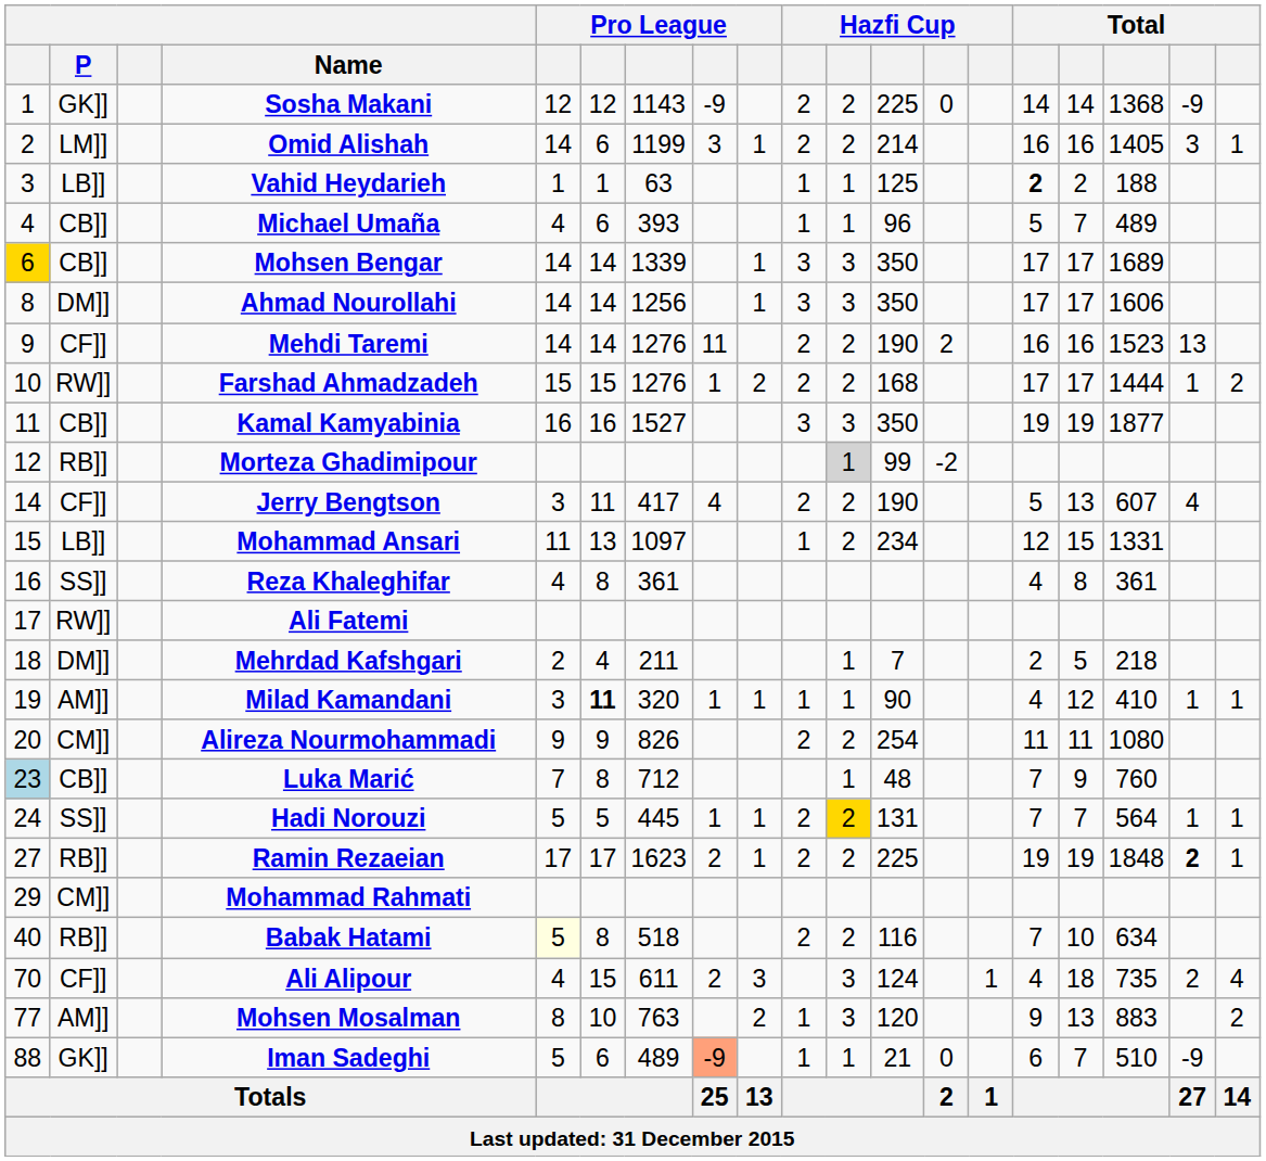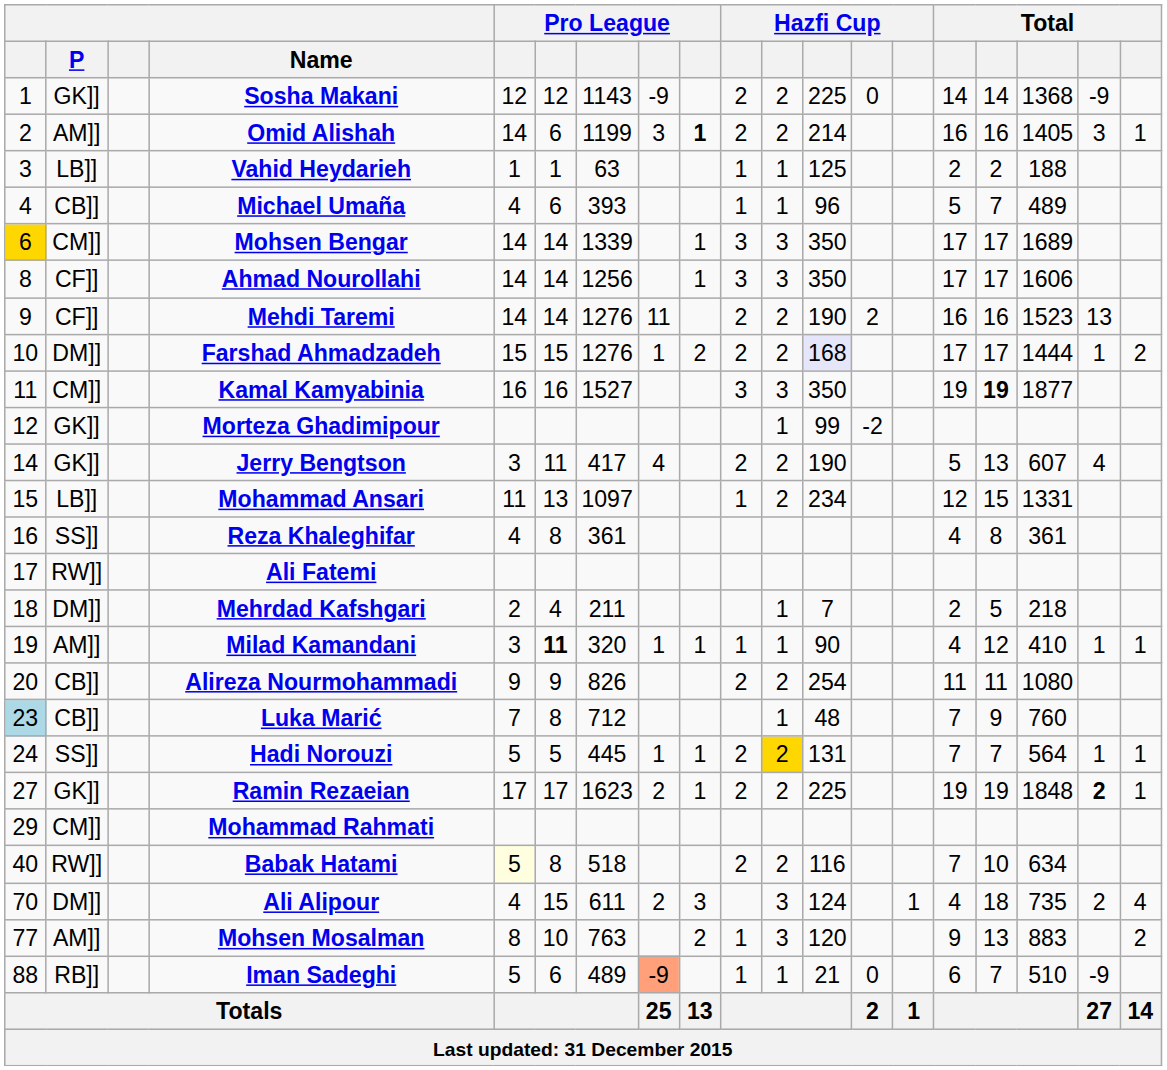 <table class="wikitable sortable" style="text-align:center; font-size:95%;">
 <tr>
 <th colspan="4"></th>
 <th colspan="5"><a href='#'>Pro League</a></th>
 <th colspan="5"><a href='#'>Hazfi Cup</a></th>
 <th colspan="5">Total</th>
 </tr>
 <tr>
 <th width=20></th>
 <th width=20><a href='#'>P</a></th>
 <th width=20></th>
 <th width=220>Name</th>
 <th width=20></th>
 <th width=20></th>
 <th width=20></th>
 <th width=20></th>
 <th width=20></th>
 <th width=20></th>
 <th width=20></th>
 <th width=20></th>
 <th width=20></th>
 <th width=20></th>
 <th width=20></th>
 <th width=20></th>
 <th width=20></th>
 <th width=20></th>
 <th width=20></th>
 </tr>
 <tr>
 <td>1</td>
 <td [[>GK]]</td>
 <td></td>
 <td><strong><a href='#'>Sosha Makani</a></strong></td>
 <td>12</td>
 <td>12</td>
 <td>1143</td>
 <td>-9</td>
 <td></td>
 <td>2</td>
 <td>2</td>
 <td>225</td>
 <td>0</td>
 <td></td>
 <td>14</td>
 <td>14</td>
 <td>1368</td>
 <td>-9</td>
 <td></td>
 </tr>
 <tr>
 <td>2</td>
-<td [[>LM]]</td>
+<td [[>AM]]</td>
 <td></td>
 <td><strong><a href='#'>Omid Alishah</a></strong></td>
 <td>14</td>
 <td>6</td>
 <td>1199</td>
 <td>3</td>
-<td>1</td>
+<td><strong>1</strong></td>
 <td>2</td>
 <td>2</td>
 <td>214</td>
 <td></td>
 <td></td>
 <td>16</td>
 <td>16</td>
 <td>1405</td>
 <td>3</td>
 <td>1</td>
 </tr>
 <tr>
 <td>3</td>
 <td [[>LB]]</td>
 <td></td>
 <td><strong><a href='#'>Vahid Heydarieh</a></strong></td>
 <td>1</td>
 <td>1</td>
 <td>63</td>
 <td></td>
 <td></td>
 <td>1</td>
 <td>1</td>
 <td>125</td>
 <td></td>
 <td></td>
-<td><strong>2</strong></td>
+<td>2</td>
 <td>2</td>
 <td>188</td>
 <td></td>
 <td></td>
 </tr>
 <tr>
 <td>4</td>
 <td [[>CB]]</td>
 <td></td>
 <td><strong><a href='#'>Michael Umaña</a></strong></td>
 <td>4</td>
 <td>6</td>
 <td>393</td>
 <td></td>
 <td></td>
 <td>1</td>
 <td>1</td>
 <td>96</td>
 <td></td>
 <td></td>
 <td>5</td>
 <td>7</td>
 <td>489</td>
 <td></td>
 <td></td>
 </tr>
 <tr>
 <td style="background: gold;">6</td>
-<td [[>CB]]</td>
+<td [[>CM]]</td>
 <td></td>
 <td><strong><a href='#'>Mohsen Bengar</a></strong></td>
 <td>14</td>
 <td>14</td>
 <td>1339</td>
 <td></td>
 <td>1</td>
 <td>3</td>
 <td>3</td>
 <td>350</td>
 <td></td>
 <td></td>
 <td>17</td>
 <td>17</td>
 <td>1689</td>
 <td></td>
 <td></td>
 </tr>
 <tr>
 <td>8</td>
-<td [[>DM]]</td>
+<td [[>CF]]</td>
 <td></td>
 <td><strong><a href='#'>Ahmad Nourollahi</a></strong></td>
 <td>14</td>
 <td>14</td>
 <td>1256</td>
 <td></td>
 <td>1</td>
 <td>3</td>
 <td>3</td>
 <td>350</td>
 <td></td>
 <td></td>
 <td>17</td>
 <td>17</td>
 <td>1606</td>
 <td></td>
 <td></td>
 </tr>
 <tr>
 <td>9</td>
 <td [[>CF]]</td>
 <td></td>
 <td><strong><a href='#'>Mehdi Taremi</a></strong></td>
 <td>14</td>
 <td>14</td>
 <td>1276</td>
 <td>11</td>
 <td></td>
 <td>2</td>
 <td>2</td>
 <td>190</td>
 <td>2</td>
 <td></td>
 <td>16</td>
 <td>16</td>
 <td>1523</td>
 <td>13</td>
 <td></td>
 </tr>
 <tr>
 <td>10</td>
-<td [[>RW]]</td>
+<td [[>DM]]</td>
 <td></td>
 <td><strong><a href='#'>Farshad Ahmadzadeh</a></strong></td>
 <td>15</td>
 <td>15</td>
 <td>1276</td>
 <td>1</td>
 <td>2</td>
 <td>2</td>
 <td>2</td>
-<td>168</td>
+<td style="background: lavender;">168</td>
 <td></td>
 <td></td>
 <td>17</td>
 <td>17</td>
 <td>1444</td>
 <td>1</td>
 <td>2</td>
 </tr>
 <tr>
 <td>11</td>
-<td [[>CB]]</td>
+<td [[>CM]]</td>
 <td></td>
 <td><strong><a href='#'>Kamal Kamyabinia</a></strong></td>
 <td>16</td>
 <td>16</td>
 <td>1527</td>
 <td></td>
 <td></td>
 <td>3</td>
 <td>3</td>
 <td>350</td>
 <td></td>
 <td></td>
 <td>19</td>
-<td>19</td>
+<td><strong>19</strong></td>
 <td>1877</td>
 <td></td>
 <td></td>
 </tr>
 <tr>
 <td>12</td>
-<td [[>RB]]</td>
+<td [[>GK]]</td>
 <td></td>
 <td><strong><a href='#'>Morteza Ghadimipour</a></strong></td>
 <td></td>
 <td></td>
 <td></td>
 <td></td>
 <td></td>
 <td></td>
-<td style="background: lightgrey;">1</td>
+<td>1</td>
 <td>99</td>
 <td>-2</td>
 <td></td>
 <td></td>
 <td></td>
 <td></td>
 <td></td>
 <td></td>
 </tr>
 <tr>
 <td>14</td>
-<td [[>CF]]</td>
+<td [[>GK]]</td>
 <td></td>
 <td><strong><a href='#'>Jerry Bengtson</a></strong></td>
 <td>3</td>
 <td>11</td>
 <td>417</td>
 <td>4</td>
 <td></td>
 <td>2</td>
 <td>2</td>
 <td>190</td>
 <td></td>
 <td></td>
 <td>5</td>
 <td>13</td>
 <td>607</td>
 <td>4</td>
 <td></td>
 </tr>
 <tr>
 <td>15</td>
 <td [[>LB]]</td>
 <td></td>
 <td><strong><a href='#'>Mohammad Ansari</a></strong></td>
 <td>11</td>
 <td>13</td>
 <td>1097</td>
 <td></td>
 <td></td>
 <td>1</td>
 <td>2</td>
 <td>234</td>
 <td></td>
 <td></td>
 <td>12</td>
 <td>15</td>
 <td>1331</td>
 <td></td>
 <td></td>
 </tr>
 <tr>
 <td>16</td>
 <td [[>SS]]</td>
 <td></td>
 <td><strong><a href='#'>Reza Khaleghifar</a></strong></td>
 <td>4</td>
 <td>8</td>
 <td>361</td>
 <td></td>
 <td></td>
 <td></td>
 <td></td>
 <td></td>
 <td></td>
 <td></td>
 <td>4</td>
 <td>8</td>
 <td>361</td>
 <td></td>
 <td></td>
 </tr>
 <tr>
 <td>17</td>
 <td [[>RW]]</td>
 <td></td>
 <td><strong><a href='#'>Ali Fatemi</a></strong></td>
 <td></td>
 <td></td>
 <td></td>
 <td></td>
 <td></td>
 <td></td>
 <td></td>
 <td></td>
 <td></td>
 <td></td>
 <td></td>
 <td></td>
 <td></td>
 <td></td>
 <td></td>
 </tr>
 <tr>
 <td>18</td>
 <td [[>DM]]</td>
 <td></td>
 <td><strong><a href='#'>Mehrdad Kafshgari</a></strong></td>
 <td>2</td>
 <td>4</td>
 <td>211</td>
 <td></td>
 <td></td>
 <td></td>
 <td>1</td>
 <td>7</td>
 <td></td>
 <td></td>
 <td>2</td>
 <td>5</td>
 <td>218</td>
 <td></td>
 <td></td>
 </tr>
 <tr>
 <td>19</td>
 <td [[>AM]]</td>
 <td></td>
 <td><strong><a href='#'>Milad Kamandani</a></strong></td>
 <td>3</td>
 <td><strong>11</strong></td>
 <td>320</td>
 <td>1</td>
 <td>1</td>
 <td>1</td>
 <td>1</td>
 <td>90</td>
 <td></td>
 <td></td>
 <td>4</td>
 <td>12</td>
 <td>410</td>
 <td>1</td>
 <td>1</td>
 </tr>
 <tr>
 <td>20</td>
-<td [[>CM]]</td>
+<td [[>CB]]</td>
 <td></td>
 <td><strong><a href='#'>Alireza Nourmohammadi</a></strong></td>
 <td>9</td>
 <td>9</td>
 <td>826</td>
 <td></td>
 <td></td>
 <td>2</td>
 <td>2</td>
 <td>254</td>
 <td></td>
 <td></td>
 <td>11</td>
 <td>11</td>
 <td>1080</td>
 <td></td>
 <td></td>
 </tr>
 <tr>
 <td style="background: lightblue;">23</td>
 <td [[>CB]]</td>
 <td></td>
 <td><strong><a href='#'>Luka Marić</a></strong></td>
 <td>7</td>
 <td>8</td>
 <td>712</td>
 <td></td>
 <td></td>
 <td></td>
 <td>1</td>
 <td>48</td>
 <td></td>
 <td></td>
 <td>7</td>
 <td>9</td>
 <td>760</td>
 <td></td>
 <td></td>
 </tr>
 <tr>
 <td>24</td>
 <td [[>SS]]</td>
 <td></td>
 <td><strong><a href='#'>Hadi Norouzi</a></strong></td>
 <td>5</td>
 <td>5</td>
 <td>445</td>
 <td>1</td>
 <td>1</td>
 <td>2</td>
 <td style="background: gold;">2</td>
 <td>131</td>
 <td></td>
 <td></td>
 <td>7</td>
 <td>7</td>
 <td>564</td>
 <td>1</td>
 <td>1</td>
 </tr>
 <tr>
 <td>27</td>
-<td [[>RB]]</td>
+<td [[>GK]]</td>
 <td></td>
 <td><strong><a href='#'>Ramin Rezaeian</a></strong></td>
 <td>17</td>
 <td>17</td>
 <td>1623</td>
 <td>2</td>
 <td>1</td>
 <td>2</td>
 <td>2</td>
 <td>225</td>
 <td></td>
 <td></td>
 <td>19</td>
 <td>19</td>
 <td>1848</td>
 <td><strong>2</strong></td>
 <td>1</td>
 </tr>
 <tr>
 <td>29</td>
 <td [[>CM]]</td>
 <td></td>
 <td><strong><a href='#'>Mohammad Rahmati</a></strong></td>
 <td></td>
 <td></td>
 <td></td>
 <td></td>
 <td></td>
 <td></td>
 <td></td>
 <td></td>
 <td></td>
 <td></td>
 <td></td>
 <td></td>
 <td></td>
 <td></td>
 <td></td>
 </tr>
 <tr>
 <td>40</td>
-<td [[>RB]]</td>
+<td [[>RW]]</td>
 <td></td>
 <td><strong><a href='#'>Babak Hatami</a></strong></td>
 <td style="background: lightyellow;">5</td>
 <td>8</td>
 <td>518</td>
 <td></td>
 <td></td>
 <td>2</td>
 <td>2</td>
 <td>116</td>
 <td></td>
 <td></td>
 <td>7</td>
 <td>10</td>
 <td>634</td>
 <td></td>
 <td></td>
 </tr>
 <tr>
 <td>70</td>
-<td [[>CF]]</td>
+<td [[>DM]]</td>
 <td></td>
 <td><strong><a href='#'>Ali Alipour</a></strong></td>
 <td>4</td>
 <td>15</td>
 <td>611</td>
 <td>2</td>
 <td>3</td>
 <td></td>
 <td>3</td>
 <td>124</td>
 <td></td>
 <td>1</td>
 <td>4</td>
 <td>18</td>
 <td>735</td>
 <td>2</td>
 <td>4</td>
 </tr>
 <tr>
 <td>77</td>
 <td [[>AM]]</td>
 <td></td>
 <td><strong><a href='#'>Mohsen Mosalman</a></strong></td>
 <td>8</td>
 <td>10</td>
 <td>763</td>
 <td></td>
 <td>2</td>
 <td>1</td>
 <td>3</td>
 <td>120</td>
 <td></td>
 <td></td>
 <td>9</td>
 <td>13</td>
 <td>883</td>
 <td></td>
 <td>2</td>
 </tr>
 <tr>
 <td>88</td>
-<td [[>GK]]</td>
+<td [[>RB]]</td>
 <td></td>
 <td><strong><a href='#'>Iman Sadeghi</a></strong></td>
 <td>5</td>
 <td>6</td>
 <td>489</td>
 <td style="background: lightsalmon;">-9</td>
 <td></td>
 <td>1</td>
 <td>1</td>
 <td>21</td>
 <td>0</td>
 <td></td>
 <td>6</td>
 <td>7</td>
 <td>510</td>
 <td>-9</td>
 <td></td>
 </tr>
 <tr>
 <th colspan="4">Totals</th>
 <th colspan="3"></th>
 <th><strong>25</strong></th>
 <th><strong>13</strong></th>
 <th colspan="3"></th>
 <th><strong>2</strong></th>
 <th><strong>1</strong></th>
 <th colspan="3"></th>
 <th>27</th>
 <th>14</th>
 </tr>
 <tr align="left" style="background:#DCDCDC">
 <th colspan="19"><small>Last updated: 31 December 2015</small></th>
 </tr>
 </table>
